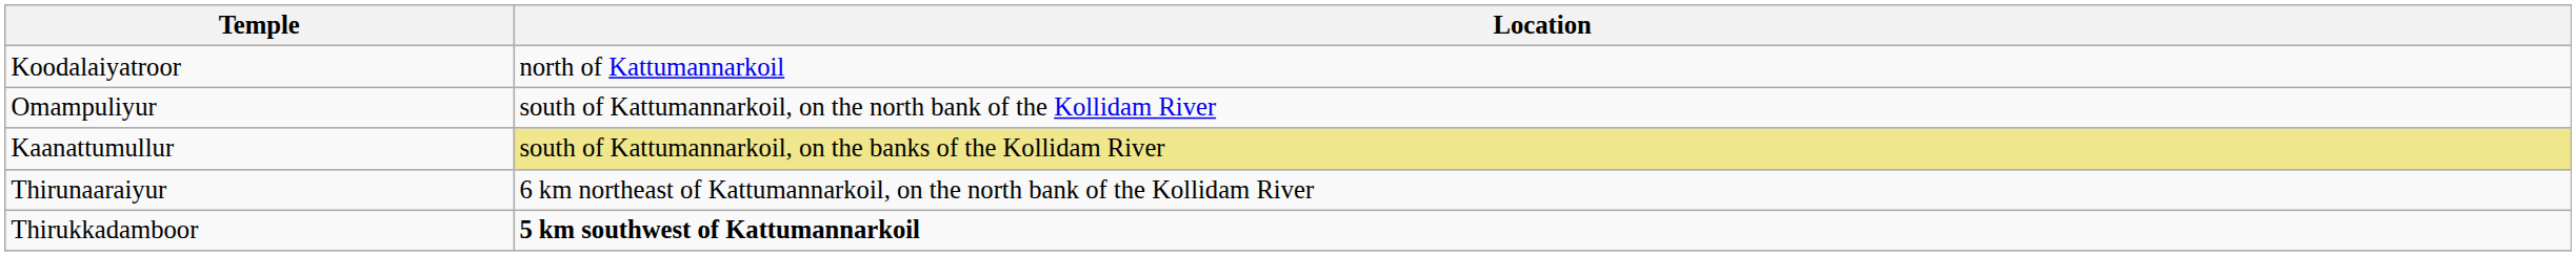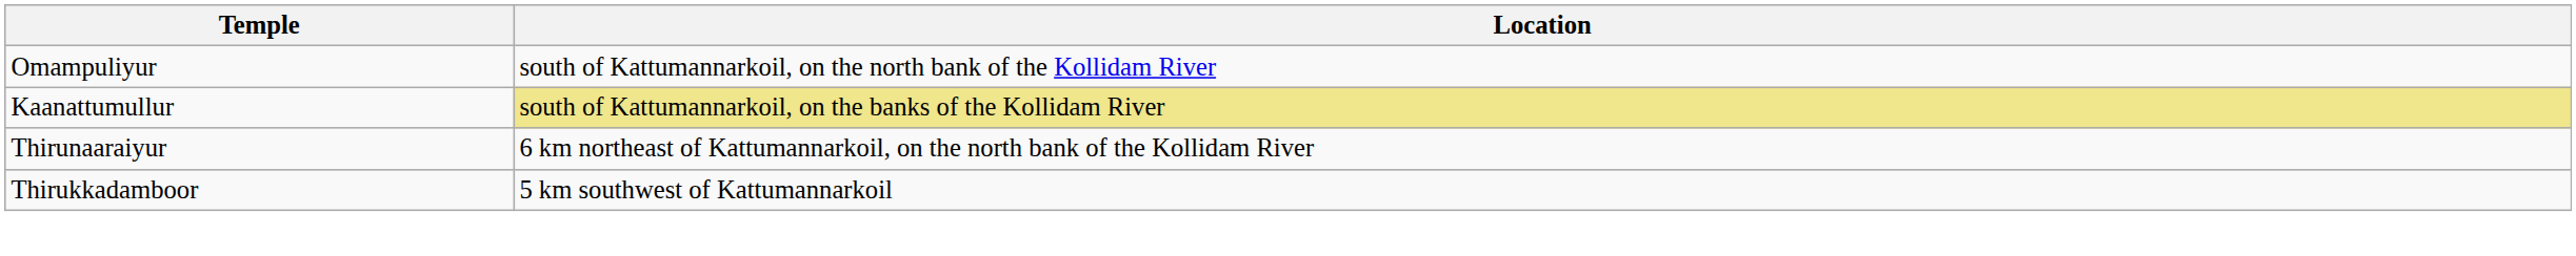 <table class="wikitable" border="1" width="100%">
 <tr>
 <th>Temple</th>
 <th>Location</th>
-</tr>
-<tr>
-<td>Koodalaiyatroor</td>
-<td> north of <a href='#'>Kattumannarkoil</a></td>
 </tr>
 <tr>
 <td>Omampuliyur</td>
 <td> south of Kattumannarkoil, on the north bank of the <a href='#'>Kollidam River</a></td>
 </tr>
 <tr>
 <td>Kaanattumullur</td>
 <td style="background: khaki;"> south of Kattumannarkoil, on the banks of the Kollidam River</td>
 </tr>
 <tr>
 <td>Thirunaaraiyur</td>
 <td>6 km northeast of Kattumannarkoil, on the north bank of the Kollidam River</td>
 </tr>
 <tr>
 <td>Thirukkadamboor</td>
-<td><strong>5 km southwest of Kattumannarkoil</strong></td>
+<td>5 km southwest of Kattumannarkoil</td>
 </tr>
 </table>
